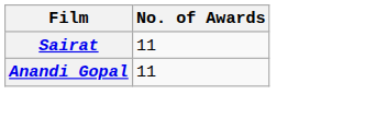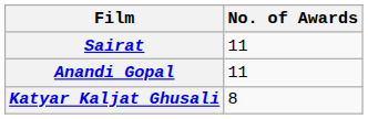 <table class="wikitable">
 <tr>
 <th>Film</th>
 <th>No. of Awards</th>
 </tr>
 <tr>
 <th><em><a href='#'>Sairat</a></em></th>
 <td>11</td>
 </tr>
 <tr>
 <th><em><a href='#'>Anandi Gopal</a></em></th>
 <td>11</td>
 </tr>
+<tr>
+<th><em><a href='#'>Katyar Kaljat Ghusali</a></em></th>
+<td>8</td>
+</tr>
 </table>
